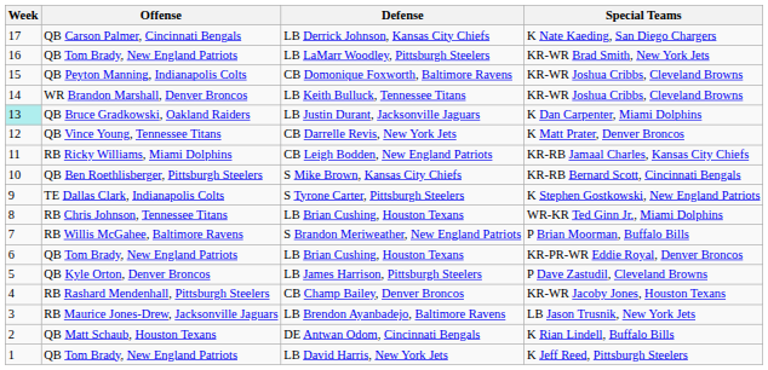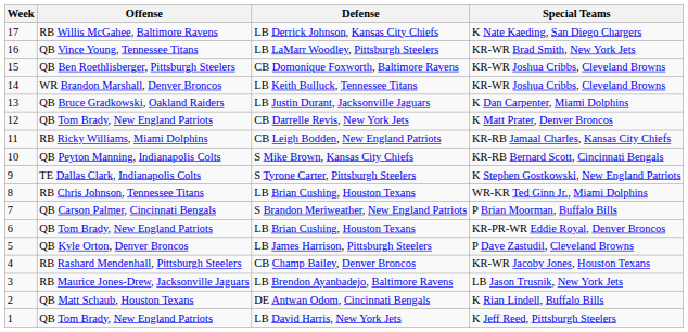 <table class="wikitable">
 <tr>
 <th>Week</th>
 <th>Offense</th>
 <th>Defense</th>
 <th>Special Teams</th>
 </tr>
 <tr>
 <td>17</td>
-<td>QB <a href='#'>Carson Palmer</a>, <a href='#'>Cincinnati Bengals</a></td>
+<td>RB <a href='#'>Willis McGahee</a>, <a href='#'>Baltimore Ravens</a></td>
 <td>LB <a href='#'>Derrick Johnson</a>, <a href='#'>Kansas City Chiefs</a></td>
 <td>K <a href='#'>Nate Kaeding</a>, <a href='#'>San Diego Chargers</a></td>
 </tr>
 <tr>
 <td>16</td>
-<td>QB <a href='#'>Tom Brady</a>, <a href='#'>New England Patriots</a></td>
+<td>QB <a href='#'>Vince Young</a>, <a href='#'>Tennessee Titans</a></td>
 <td>LB <a href='#'>LaMarr Woodley</a>, <a href='#'>Pittsburgh Steelers</a></td>
 <td>KR-WR <a href='#'>Brad Smith</a>, <a href='#'>New York Jets</a></td>
 </tr>
 <tr>
 <td>15</td>
-<td>QB <a href='#'>Peyton Manning</a>, <a href='#'>Indianapolis Colts</a></td>
+<td>QB <a href='#'>Ben Roethlisberger</a>, <a href='#'>Pittsburgh Steelers</a></td>
 <td>CB <a href='#'>Domonique Foxworth</a>, <a href='#'>Baltimore Ravens</a></td>
 <td>KR-WR <a href='#'>Joshua Cribbs</a>, <a href='#'>Cleveland Browns</a></td>
 </tr>
 <tr>
 <td>14</td>
 <td>WR <a href='#'>Brandon Marshall</a>, <a href='#'>Denver Broncos</a></td>
 <td>LB <a href='#'>Keith Bulluck</a>, <a href='#'>Tennessee Titans</a></td>
 <td>KR-WR <a href='#'>Joshua Cribbs</a>, <a href='#'>Cleveland Browns</a></td>
 </tr>
 <tr>
-<td style="background: paleturquoise;">13</td>
+<td>13</td>
 <td>QB <a href='#'>Bruce Gradkowski</a>, <a href='#'>Oakland Raiders</a></td>
 <td>LB <a href='#'>Justin Durant</a>, <a href='#'>Jacksonville Jaguars</a></td>
 <td>K <a href='#'>Dan Carpenter</a>, <a href='#'>Miami Dolphins</a></td>
 </tr>
 <tr>
 <td>12</td>
-<td>QB <a href='#'>Vince Young</a>, <a href='#'>Tennessee Titans</a></td>
+<td>QB <a href='#'>Tom Brady</a>, <a href='#'>New England Patriots</a></td>
 <td>CB <a href='#'>Darrelle Revis</a>, <a href='#'>New York Jets</a></td>
 <td>K <a href='#'>Matt Prater</a>, <a href='#'>Denver Broncos</a></td>
 </tr>
 <tr>
 <td>11</td>
 <td>RB <a href='#'>Ricky Williams</a>, <a href='#'>Miami Dolphins</a></td>
 <td>CB <a href='#'>Leigh Bodden</a>, <a href='#'>New England Patriots</a></td>
 <td>KR-RB <a href='#'>Jamaal Charles</a>, <a href='#'>Kansas City Chiefs</a></td>
 </tr>
 <tr>
 <td>10</td>
-<td>QB <a href='#'>Ben Roethlisberger</a>, <a href='#'>Pittsburgh Steelers</a></td>
+<td>QB <a href='#'>Peyton Manning</a>, <a href='#'>Indianapolis Colts</a></td>
 <td>S <a href='#'>Mike Brown</a>, <a href='#'>Kansas City Chiefs</a></td>
 <td>KR-RB <a href='#'>Bernard Scott</a>, <a href='#'>Cincinnati Bengals</a></td>
 </tr>
 <tr>
 <td>9</td>
 <td>TE <a href='#'>Dallas Clark</a>, <a href='#'>Indianapolis Colts</a></td>
 <td>S <a href='#'>Tyrone Carter</a>, <a href='#'>Pittsburgh Steelers</a></td>
 <td>K <a href='#'>Stephen Gostkowski</a>, <a href='#'>New England Patriots</a></td>
 </tr>
 <tr>
 <td>8</td>
 <td>RB <a href='#'>Chris Johnson</a>, <a href='#'>Tennessee Titans</a></td>
 <td>LB <a href='#'>Brian Cushing</a>, <a href='#'>Houston Texans</a></td>
 <td>WR-KR <a href='#'>Ted Ginn Jr.</a>, <a href='#'>Miami Dolphins</a></td>
 </tr>
 <tr>
 <td>7</td>
-<td>RB <a href='#'>Willis McGahee</a>, <a href='#'>Baltimore Ravens</a></td>
+<td>QB <a href='#'>Carson Palmer</a>, <a href='#'>Cincinnati Bengals</a></td>
 <td>S <a href='#'>Brandon Meriweather</a>, <a href='#'>New England Patriots</a></td>
 <td>P <a href='#'>Brian Moorman</a>, <a href='#'>Buffalo Bills</a></td>
 </tr>
 <tr>
 <td>6</td>
 <td>QB <a href='#'>Tom Brady</a>, <a href='#'>New England Patriots</a></td>
 <td>LB <a href='#'>Brian Cushing</a>, <a href='#'>Houston Texans</a></td>
 <td>KR-PR-WR <a href='#'>Eddie Royal</a>, <a href='#'>Denver Broncos</a></td>
 </tr>
 <tr>
 <td>5</td>
 <td>QB <a href='#'>Kyle Orton</a>, <a href='#'>Denver Broncos</a></td>
 <td>LB <a href='#'>James Harrison</a>, <a href='#'>Pittsburgh Steelers</a></td>
 <td>P <a href='#'>Dave Zastudil</a>, <a href='#'>Cleveland Browns</a></td>
 </tr>
 <tr>
 <td>4</td>
 <td>RB <a href='#'>Rashard Mendenhall</a>, <a href='#'>Pittsburgh Steelers</a></td>
 <td>CB <a href='#'>Champ Bailey</a>, <a href='#'>Denver Broncos</a></td>
 <td>KR-WR <a href='#'>Jacoby Jones</a>, <a href='#'>Houston Texans</a></td>
 </tr>
 <tr>
 <td>3</td>
 <td>RB <a href='#'>Maurice Jones-Drew</a>, <a href='#'>Jacksonville Jaguars</a></td>
 <td>LB <a href='#'>Brendon Ayanbadejo</a>, <a href='#'>Baltimore Ravens</a></td>
 <td>LB <a href='#'>Jason Trusnik</a>, <a href='#'>New York Jets</a></td>
 </tr>
 <tr>
 <td>2</td>
 <td>QB <a href='#'>Matt Schaub</a>, <a href='#'>Houston Texans</a></td>
 <td>DE <a href='#'>Antwan Odom</a>, <a href='#'>Cincinnati Bengals</a></td>
 <td>K <a href='#'>Rian Lindell</a>, <a href='#'>Buffalo Bills</a></td>
 </tr>
 <tr>
 <td>1</td>
 <td>QB <a href='#'>Tom Brady</a>, <a href='#'>New England Patriots</a></td>
 <td>LB <a href='#'>David Harris</a>, <a href='#'>New York Jets</a></td>
 <td>K <a href='#'>Jeff Reed</a>, <a href='#'>Pittsburgh Steelers</a></td>
 </tr>
 </table>
